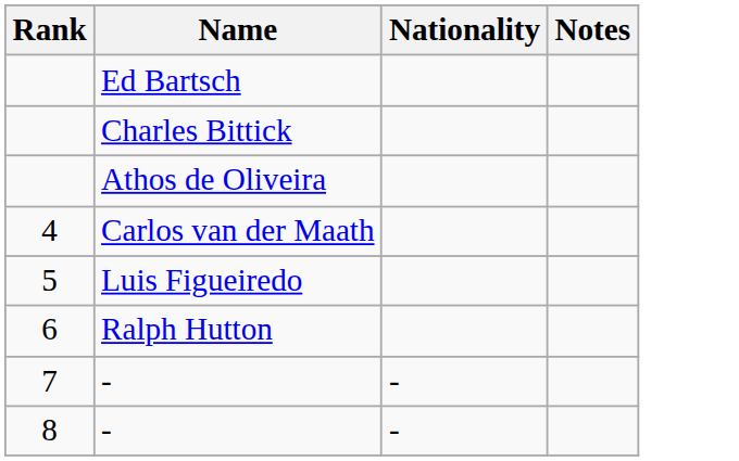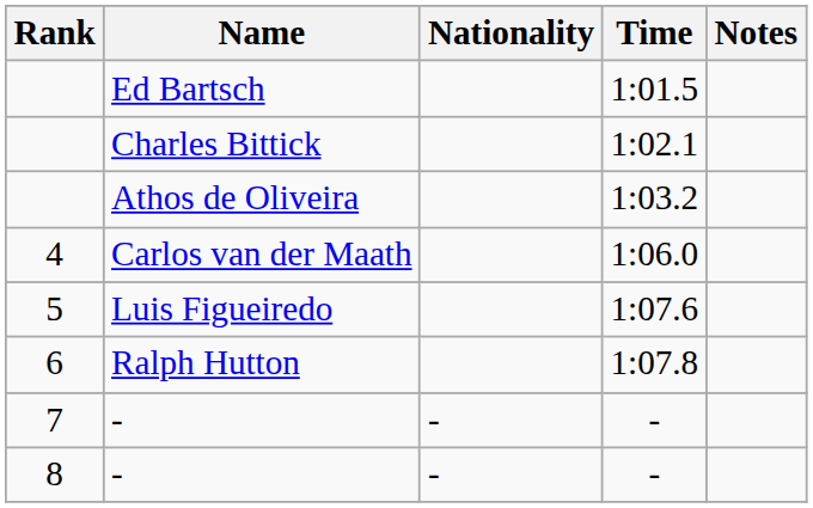 <table class="wikitable sortable" style="text-align:center">
 <tr>
 <th>Rank</th>
 <th>Name</th>
 <th>Nationality</th>
+<th>Time</th>
 <th>Notes</th>
 </tr>
 <tr>
 <td></td>
 <td align=left><a href='#'>Ed Bartsch</a></td>
 <td align=left></td>
+<td>1:01.5</td>
 <td></td>
 </tr>
 <tr>
 <td></td>
 <td align=left><a href='#'>Charles Bittick</a></td>
 <td align=left></td>
+<td>1:02.1</td>
 <td></td>
 </tr>
 <tr>
 <td></td>
 <td align=left><a href='#'>Athos de Oliveira</a></td>
 <td align=left></td>
+<td>1:03.2</td>
 <td></td>
 </tr>
 <tr>
 <td>4</td>
 <td align=left><a href='#'>Carlos van der Maath</a></td>
 <td align=left></td>
+<td>1:06.0</td>
 <td></td>
 </tr>
 <tr>
 <td>5</td>
 <td align=left><a href='#'>Luis Figueiredo</a></td>
 <td align=left></td>
+<td>1:07.6</td>
 <td></td>
 </tr>
 <tr>
 <td>6</td>
 <td align=left><a href='#'>Ralph Hutton</a></td>
 <td align=left></td>
+<td>1:07.8</td>
 <td></td>
 </tr>
 <tr>
 <td>7</td>
 <td align=left>-</td>
 <td align=left>-</td>
+<td>-</td>
 <td></td>
 </tr>
 <tr>
 <td>8</td>
 <td align=left>-</td>
 <td align=left>-</td>
+<td>-</td>
 <td></td>
 </tr>
 </table>
